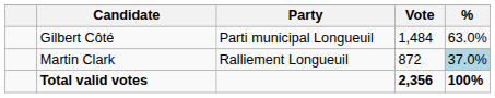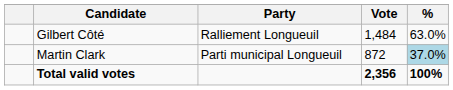 <table class="wikitable">
 <tr>
 </tr>
 <tr>
 <th bgcolor="#DDDDFF" width="30px"></th>
 <th bgcolor="#DDDDFF" width="200px">Candidate</th>
 <th bgcolor="#DDDDFF" width="200px">Party</th>
 <th bgcolor="#DDDDFF" width="50px">Vote</th>
 <th bgcolor="#DDDDFF" width="30px">%</th>
 </tr>
 <tr>
 <td> </td>
 <td>Gilbert Côté</td>
-<td>Parti municipal Longueuil</td>
+<td>Ralliement Longueuil</td>
 <td>1,484</td>
 <td>63.0%</td>
 </tr>
 <tr>
 <td> </td>
 <td>Martin Clark</td>
-<td>Ralliement Longueuil</td>
+<td>Parti municipal Longueuil</td>
 <td>872</td>
 <td style="background: lightblue;">37.0%</td>
 </tr>
 <tr>
 <td> </td>
 <td><strong>Total valid votes</strong></td>
 <td></td>
 <td><strong>2,356</strong></td>
 <td><strong>100%</strong></td>
 </tr>
 </table>
